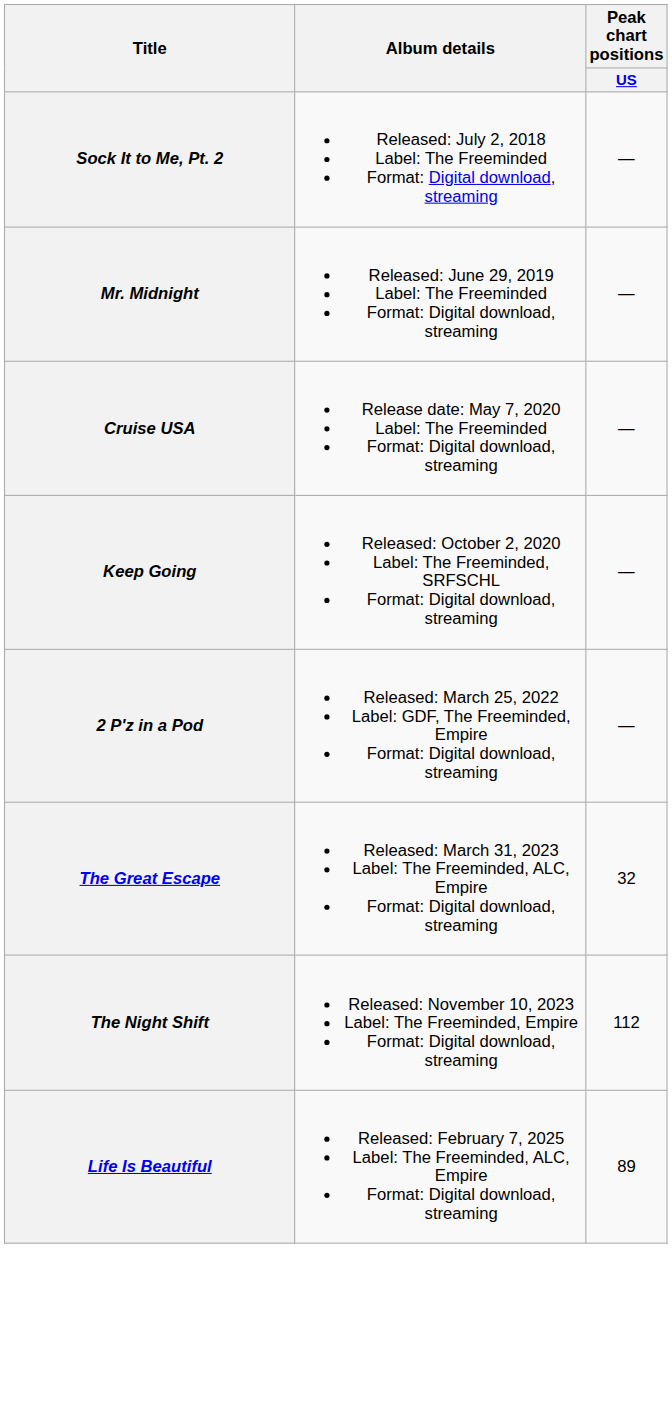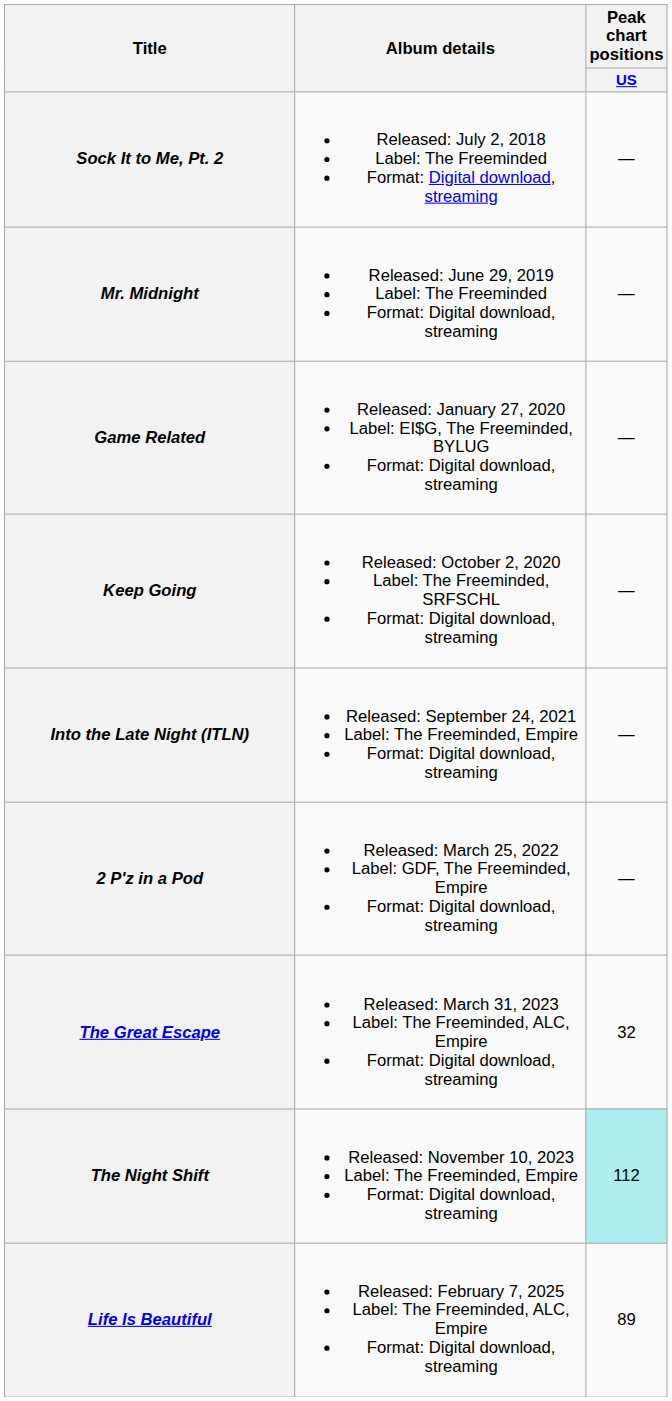 <table class="wikitable plainrowheaders" style="text-align:center;">
 <tr>
 <th scope="col" rowspan="2" style="width:17em;">Title</th>
 <th scope="col" rowspan="2" style="width:17em;">Album details</th>
 <th scope="col" colspan="1">Peak chart positions</th>
 </tr>
 <tr>
 <th scope="col" style="width:3em;font-size:90%;"><a href='#'>US</a><br></th>
 </tr>
 <tr>
 <th scope="row"><em>Sock It to Me, Pt. 2</em><br></th>
 <td><br><ul><li>Released: July 2, 2018</li><li>Label: The Freeminded</li><li>Format: <a href='#'>Digital download</a>, <a href='#'>streaming</a></li></ul></td>
 <td>—</td>
 </tr>
 <tr>
 <th scope="row"><em>Mr. Midnight</em><br></th>
 <td><br><ul><li>Released: June 29, 2019</li><li>Label: The Freeminded</li><li>Format: Digital download, streaming</li></ul></td>
 <td>—</td>
 </tr>
 <tr>
-<th scope="row"><em>Cruise USA</em><br></th>
-<td><br><ul><li>Release date: May 7, 2020</li><li>Label: The Freeminded</li><li>Format: Digital download, streaming</li></ul></td>
+<th scope="row"><em>Game Related</em><br></th>
+<td><br><ul><li>Released: January 27, 2020</li><li>Label: EI$G, The Freeminded, BYLUG</li><li>Format: Digital download, streaming</li></ul></td>
 <td>—</td>
 </tr>
 <tr>
 <th scope="row"><em>Keep Going</em><br></th>
 <td><br><ul><li>Released: October 2, 2020</li><li>Label: The Freeminded, SRFSCHL</li><li>Format: Digital download, streaming</li></ul></td>
+<td>—</td>
+</tr>
+<tr>
+<th scope="row"><em>Into the Late Night (ITLN)</em><br></th>
+<td><br><ul><li>Released: September 24, 2021</li><li>Label: The Freeminded, Empire</li><li>Format: Digital download, streaming</li></ul></td>
 <td>—</td>
 </tr>
 <tr>
 <th scope="row"><em>2 P'z in a Pod</em><br></th>
 <td><br><ul><li>Released: March 25, 2022</li><li>Label: GDF, The Freeminded, Empire</li><li>Format: Digital download, streaming</li></ul></td>
 <td>—</td>
 </tr>
 <tr>
 <th scope="row"><em><a href='#'>The Great Escape</a></em><br></th>
 <td><br><ul><li>Released: March 31, 2023</li><li>Label: The Freeminded, ALC, Empire</li><li>Format: Digital download, streaming</li></ul></td>
 <td>32</td>
 </tr>
 <tr>
 <th scope="row"><em>The Night Shift</em><br></th>
 <td><br><ul><li>Released: November 10, 2023</li><li>Label: The Freeminded, Empire</li><li>Format: Digital download, streaming</li></ul></td>
-<td>112</td>
+<td style="background: paleturquoise;">112</td>
 </tr>
 <tr>
 <th scope="row"><em><a href='#'>Life Is Beautiful</a></em><br></th>
 <td><br><ul><li>Released: February 7, 2025</li><li>Label: The Freeminded, ALC, Empire</li><li>Format: Digital download, streaming</li></ul></td>
 <td>89</td>
 </tr>
 </table>
